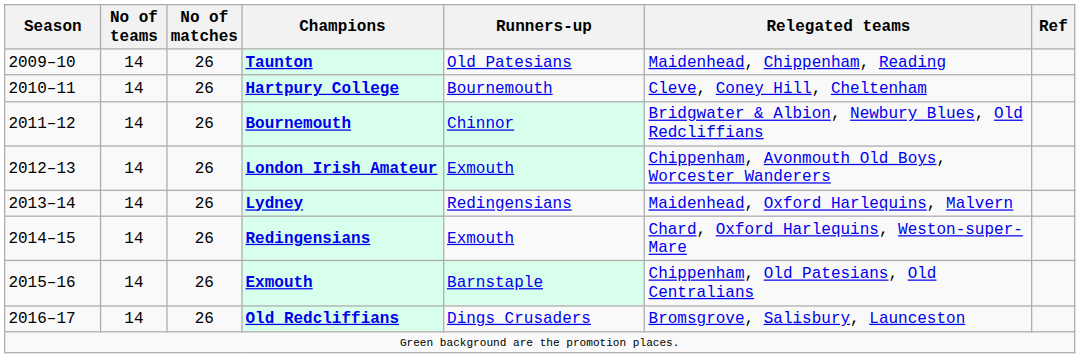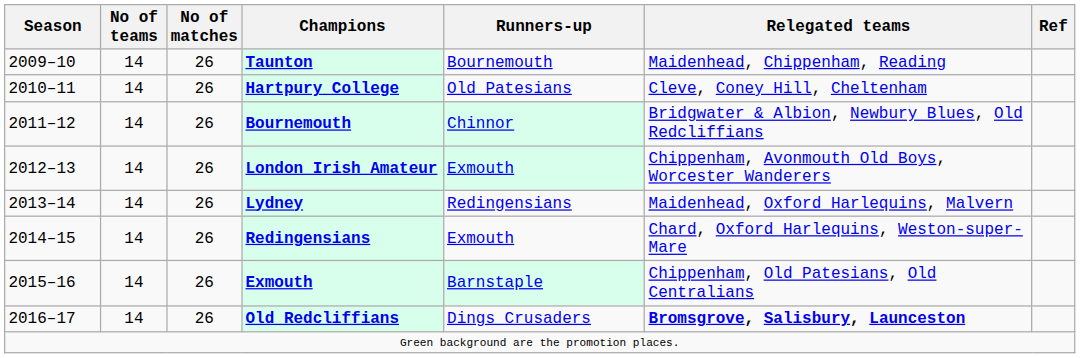 <table class="wikitable">
 <tr>
 <th style="width:80px;">Season</th>
 <th style="width:50px;">No of teams</th>
 <th style="width:50px;">No of matches</th>
 <th style="width:175px;">Champions</th>
 <th style="width:175px;">Runners-up</th>
 <th style="width:375px;">Relegated teams</th>
 <th style="width:30px;">Ref</th>
 </tr>
 <tr>
 <td>2009–10</td>
 <td style="text-align: center;">14</td>
 <td style="text-align: center;">26</td>
 <td style="background:#d8ffeb;"><strong><a href='#'>Taunton</a></strong></td>
-<td><a href='#'>Old Patesians</a></td>
+<td><a href='#'>Bournemouth</a></td>
 <td><a href='#'>Maidenhead</a>, <a href='#'>Chippenham</a>, <a href='#'>Reading</a></td>
 <td></td>
 </tr>
 <tr>
 <td>2010–11</td>
 <td style="text-align: center;">14</td>
 <td style="text-align: center;">26</td>
 <td style="background:#d8ffeb;"><strong><a href='#'>Hartpury College</a></strong></td>
-<td><a href='#'>Bournemouth</a></td>
+<td><a href='#'>Old Patesians</a></td>
 <td><a href='#'>Cleve</a>, <a href='#'>Coney Hill</a>, <a href='#'>Cheltenham</a></td>
 <td></td>
 </tr>
 <tr>
 <td>2011–12</td>
 <td style="text-align: center;">14</td>
 <td style="text-align: center;">26</td>
 <td style="background:#d8ffeb;"><strong><a href='#'>Bournemouth</a></strong></td>
 <td style="background:#d8ffeb;"><a href='#'>Chinnor</a></td>
 <td><a href='#'>Bridgwater & Albion</a>, <a href='#'>Newbury Blues</a>, <a href='#'>Old Redcliffians</a></td>
 <td></td>
 </tr>
 <tr>
 <td>2012–13</td>
 <td style="text-align: center;">14</td>
 <td style="text-align: center;">26</td>
 <td style="background:#d8ffeb;"><strong><a href='#'>London Irish Amateur</a></strong></td>
 <td style="background:#d8ffeb;"><a href='#'>Exmouth</a></td>
 <td><a href='#'>Chippenham</a>, <a href='#'>Avonmouth Old Boys</a>, <a href='#'>Worcester Wanderers</a></td>
 <td></td>
 </tr>
 <tr>
 <td>2013–14</td>
 <td style="text-align: center;">14</td>
 <td style="text-align: center;">26</td>
 <td style="background:#d8ffeb;"><strong><a href='#'>Lydney</a></strong></td>
 <td><a href='#'>Redingensians</a></td>
 <td><a href='#'>Maidenhead</a>, <a href='#'>Oxford Harlequins</a>, <a href='#'>Malvern</a></td>
 <td></td>
 </tr>
 <tr>
 <td>2014–15</td>
 <td style="text-align: center;">14</td>
 <td style="text-align: center;">26</td>
 <td style="background:#d8ffeb;"><strong><a href='#'>Redingensians</a></strong></td>
 <td><a href='#'>Exmouth</a></td>
 <td><a href='#'>Chard</a>, <a href='#'>Oxford Harlequins</a>, <a href='#'>Weston-super-Mare</a></td>
 <td></td>
 </tr>
 <tr>
 <td>2015–16</td>
 <td style="text-align: center;">14</td>
 <td style="text-align: center;">26</td>
 <td style="background:#d8ffeb;"><strong><a href='#'>Exmouth</a></strong></td>
 <td style="background:#d8ffeb;"><a href='#'>Barnstaple</a></td>
 <td><a href='#'>Chippenham</a>, <a href='#'>Old Patesians</a>, <a href='#'>Old Centralians</a></td>
 <td></td>
 </tr>
 <tr>
 <td>2016–17</td>
 <td style="text-align: center;">14</td>
 <td style="text-align: center;">26</td>
 <td style="background:#d8ffeb;"><strong><a href='#'>Old Redcliffians</a></strong></td>
 <td><a href='#'>Dings Crusaders</a></td>
-<td><a href='#'>Bromsgrove</a>, <a href='#'>Salisbury</a>, <a href='#'>Launceston</a></td>
+<td><strong><a href='#'>Bromsgrove</a>, <a href='#'>Salisbury</a>, <a href='#'>Launceston</a></strong></td>
 <td></td>
 </tr>
 <tr>
 <td colspan="15"  style="border:0; font-size:smaller; text-align:center;"><small><span>Green background</span> are the promotion places.</small></td>
 </tr>
 </table>
